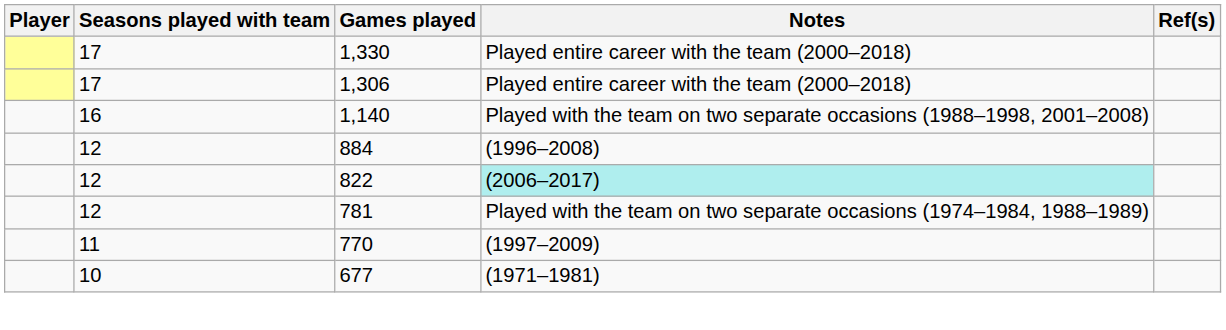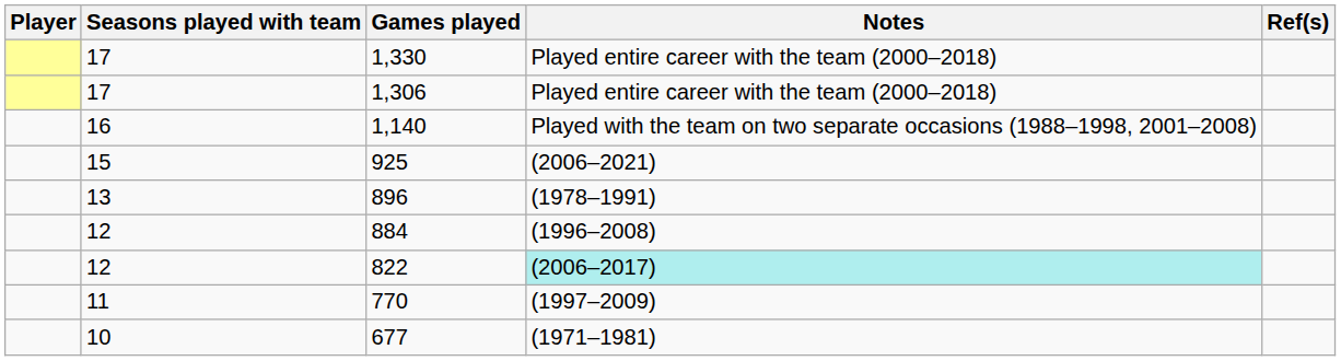 <table class="wikitable sortable plainrowheaders">
 <tr>
 <th scope="col">Player</th>
 <th scope="col">Seasons played with team</th>
 <th scope="col">Games played</th>
 <th scope="col">Notes</th>
 <th scope="col" class="unsortable">Ref(s)</th>
 </tr>
 <tr>
 <td style="background:#FFFF99"></td>
 <td>17</td>
 <td>1,330</td>
 <td>Played entire career with the team (2000–2018)</td>
 <td></td>
 </tr>
 <tr>
 <td style="background:#FFFF99"></td>
 <td>17</td>
 <td>1,306</td>
 <td>Played entire career with the team (2000–2018)</td>
 <td></td>
 </tr>
 <tr>
 <td></td>
 <td>16</td>
 <td>1,140</td>
 <td>Played with the team on two separate occasions (1988–1998, 2001–2008)</td>
 <td></td>
 </tr>
 <tr>
 <td></td>
+<td>15</td>
+<td>925</td>
+<td>(2006–2021)</td>
+<td></td>
+</tr>
+<tr>
+<td></td>
+<td>13</td>
+<td>896</td>
+<td>(1978–1991)</td>
+<td></td>
+</tr>
+<tr>
+<td></td>
 <td>12</td>
 <td>884</td>
 <td>(1996–2008)</td>
 <td></td>
 </tr>
 <tr>
 <td></td>
 <td>12</td>
 <td>822</td>
 <td style="background: paleturquoise;">(2006–2017)</td>
-<td></td>
-</tr>
-<tr>
-<td></td>
-<td>12</td>
-<td>781</td>
-<td>Played with the team on two separate occasions (1974–1984, 1988–1989)</td>
 <td></td>
 </tr>
 <tr>
 <td></td>
 <td>11</td>
 <td>770</td>
 <td>(1997–2009)</td>
 <td></td>
 </tr>
 <tr>
 <td></td>
 <td>10</td>
 <td>677</td>
 <td>(1971–1981)</td>
 <td></td>
 </tr>
 </table>
